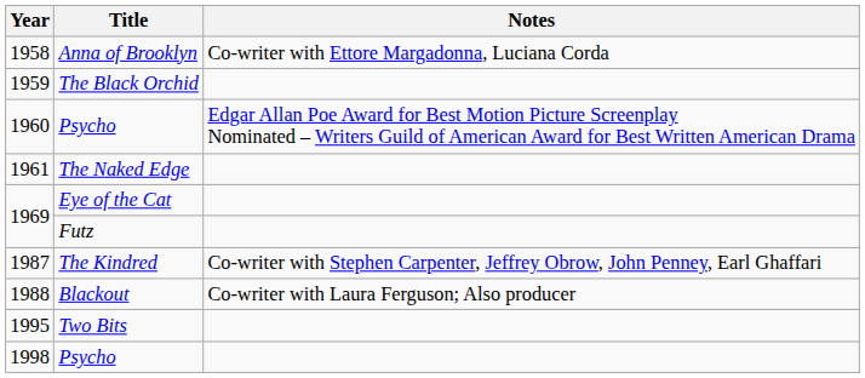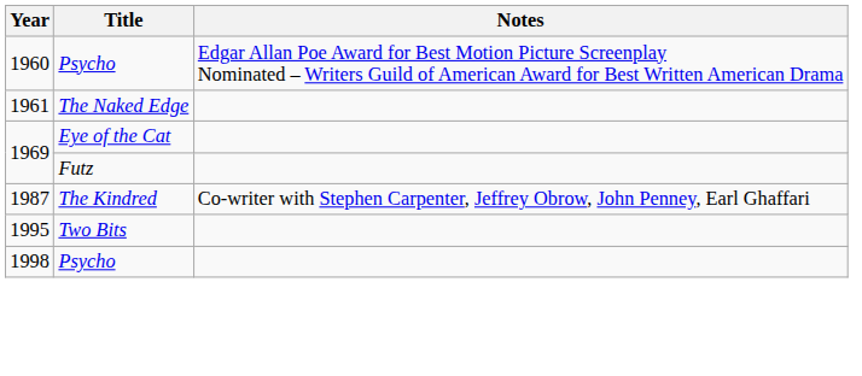 <table class="wikitable">
 <tr>
 <th>Year</th>
 <th>Title</th>
 <th>Notes</th>
-</tr>
-<tr>
-<td>1958</td>
-<td><em><a href='#'>Anna of Brooklyn</a></em></td>
-<td>Co-writer with <a href='#'>Ettore Margadonna</a>, Luciana Corda</td>
-</tr>
-<tr>
-<td>1959</td>
-<td><em><a href='#'>The Black Orchid</a></em></td>
-<td></td>
 </tr>
 <tr>
 <td>1960</td>
 <td><em><a href='#'>Psycho</a></em></td>
 <td><a href='#'>Edgar Allan Poe Award for Best Motion Picture Screenplay</a><br>Nominated – <a href='#'>Writers Guild of American Award for Best Written American Drama</a></td>
 </tr>
 <tr>
 <td>1961</td>
 <td><em><a href='#'>The Naked Edge</a></em></td>
 <td></td>
 </tr>
 <tr>
 <td rowspan="2">1969</td>
 <td><em><a href='#'>Eye of the Cat</a></em></td>
 <td></td>
 </tr>
 <tr>
 <td><em>Futz</em></td>
 <td></td>
 </tr>
 <tr>
 <td>1987</td>
 <td><em><a href='#'>The Kindred</a></em></td>
 <td>Co-writer with <a href='#'>Stephen Carpenter</a>, <a href='#'>Jeffrey Obrow</a>, <a href='#'>John Penney</a>, Earl Ghaffari</td>
 </tr>
 <tr>
-<td>1988</td>
-<td><em><a href='#'>Blackout</a></em></td>
-<td>Co-writer with Laura Ferguson; Also producer</td>
-</tr>
-<tr>
 <td>1995</td>
 <td><em><a href='#'>Two Bits</a></em></td>
 <td></td>
 </tr>
 <tr>
 <td>1998</td>
 <td><em><a href='#'>Psycho</a></em></td>
 <td></td>
 </tr>
 </table>
